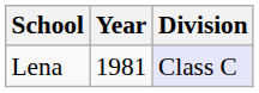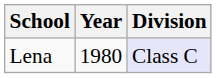 <table class="wikitable">
 <tr>
 <th>School</th>
 <th>Year</th>
 <th>Division</th>
 </tr>
 <tr>
 <td>Lena</td>
-<td>1981</td>
+<td>1980</td>
 <td style="background: lavender;">Class C</td>
 </tr>
 </table>
